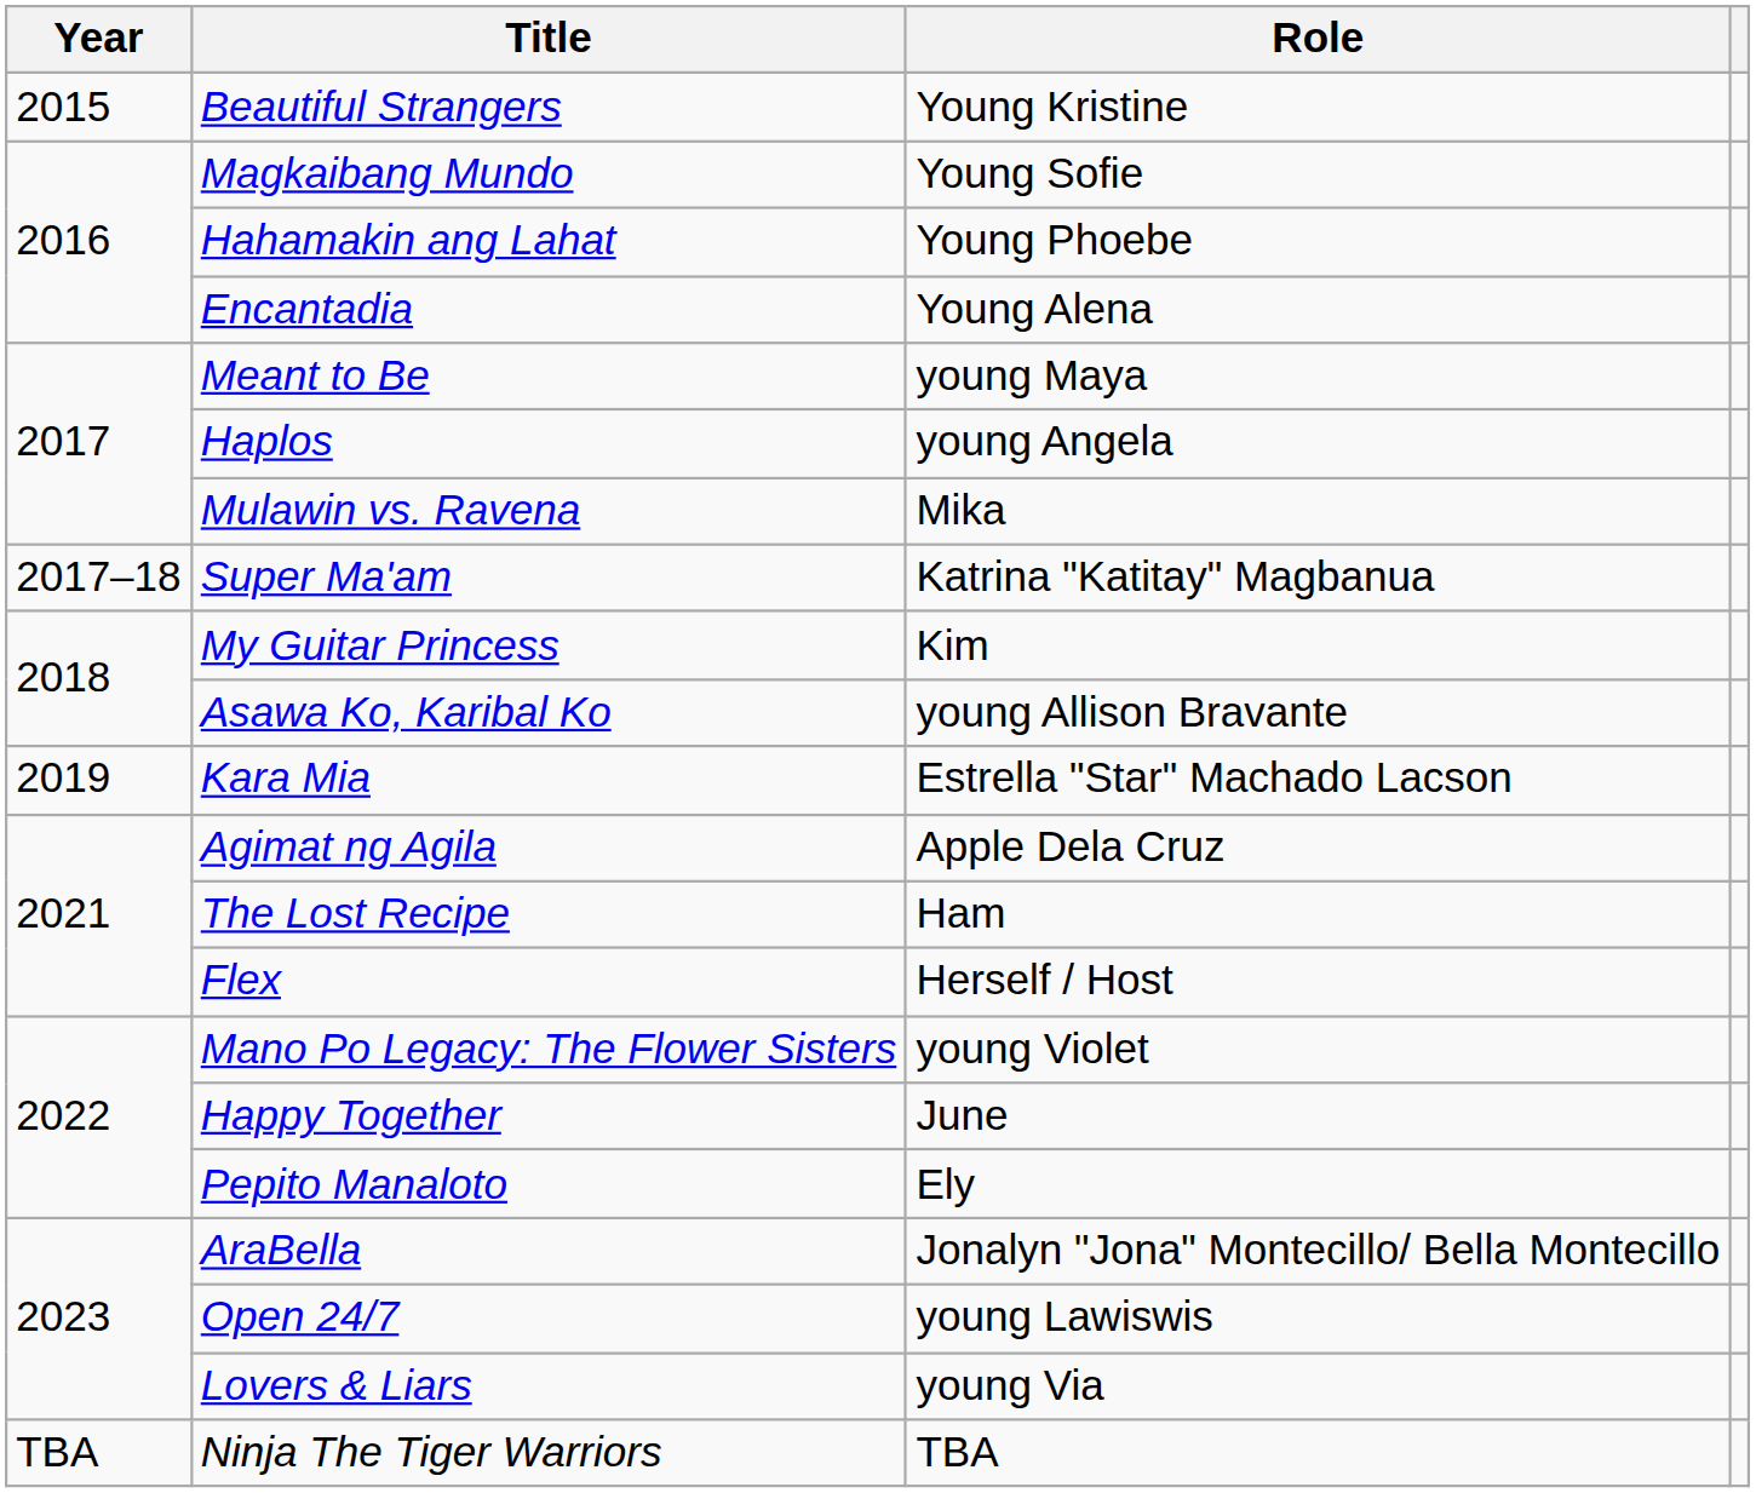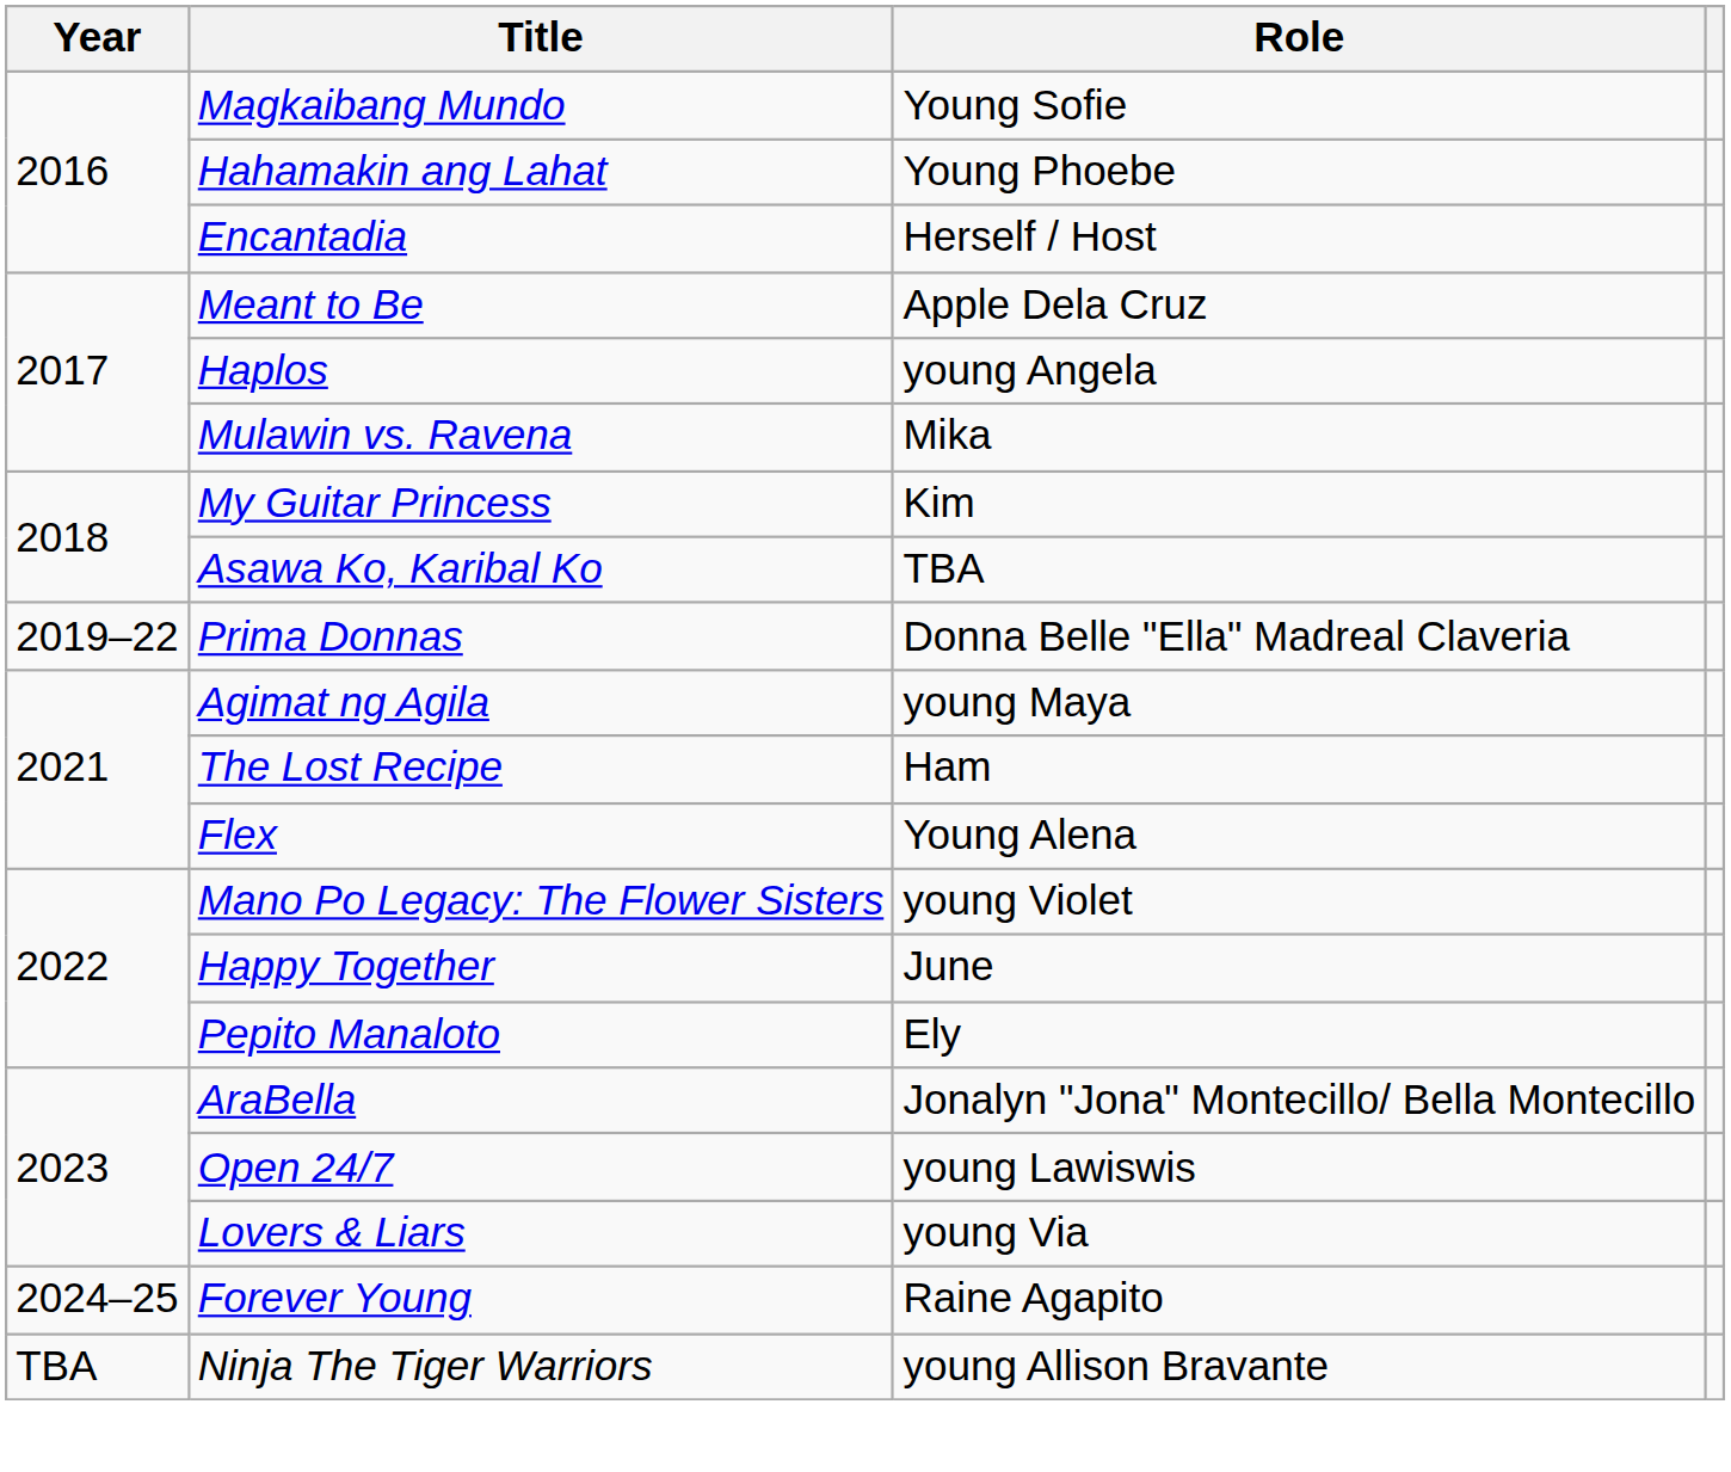 <table class="wikitable sortable plainrowheaders">
 <tr>
 <th>Year</th>
 <th>Title</th>
 <th>Role</th>
 <th></th>
-</tr>
-<tr>
-<td>2015</td>
-<td><em><a href='#'>Beautiful Strangers</a></em></td>
-<td>Young Kristine</td>
-<td></td>
 </tr>
 <tr>
 <td rowspan="3">2016</td>
 <td><em><a href='#'>Magkaibang Mundo</a></em></td>
 <td>Young Sofie</td>
 <td></td>
 </tr>
 <tr>
 <td><em><a href='#'>Hahamakin ang Lahat</a></em></td>
 <td>Young Phoebe</td>
 <td></td>
 </tr>
 <tr>
 <td><em><a href='#'>Encantadia</a></em></td>
-<td>Young Alena</td>
+<td>Herself / Host</td>
 <td></td>
 </tr>
 <tr>
 <td rowspan="3">2017</td>
 <td><em><a href='#'>Meant to Be</a></em></td>
-<td>young Maya</td>
+<td>Apple Dela Cruz</td>
 <td></td>
 </tr>
 <tr>
 <td><em><a href='#'>Haplos</a></em></td>
 <td>young Angela</td>
 <td></td>
 </tr>
 <tr>
 <td><em><a href='#'>Mulawin vs. Ravena</a></em></td>
 <td>Mika</td>
 <td></td>
 </tr>
 <tr>
-<td>2017–18</td>
-<td><em><a href='#'>Super Ma'am</a></em></td>
-<td>Katrina "Katitay" Magbanua</td>
-<td></td>
-</tr>
-<tr>
 <td rowspan="2">2018</td>
 <td><em><a href='#'>My Guitar Princess</a></em></td>
 <td>Kim</td>
 <td></td>
 </tr>
 <tr>
 <td><em><a href='#'>Asawa Ko, Karibal Ko</a></em></td>
-<td>young Allison Bravante</td>
+<td>TBA</td>
 <td></td>
 </tr>
 <tr>
-<td>2019</td>
-<td><em><a href='#'>Kara Mia</a></em></td>
-<td>Estrella "Star" Machado Lacson</td>
+<td>2019–22</td>
+<td><em><a href='#'>Prima Donnas</a></em></td>
+<td>Donna Belle "Ella" Madreal Claveria</td>
 <td></td>
 </tr>
 <tr>
 <td rowspan="3">2021</td>
 <td><em><a href='#'>Agimat ng Agila</a></em></td>
-<td>Apple Dela Cruz</td>
+<td>young Maya</td>
 <td></td>
 </tr>
 <tr>
 <td><em><a href='#'>The Lost Recipe</a></em></td>
 <td>Ham</td>
 <td></td>
 </tr>
 <tr>
 <td><em><a href='#'>Flex</a></em></td>
-<td>Herself / Host</td>
+<td>Young Alena</td>
 <td></td>
 </tr>
 <tr>
 <td rowspan="3">2022</td>
 <td><em><a href='#'>Mano Po Legacy: The Flower Sisters</a></em></td>
 <td>young Violet</td>
 <td></td>
 </tr>
 <tr>
 <td><em><a href='#'>Happy Together</a></em></td>
 <td>June</td>
 <td></td>
 </tr>
 <tr>
 <td><em><a href='#'>Pepito Manaloto</a></em></td>
 <td>Ely</td>
 <td></td>
 </tr>
 <tr>
 <td rowspan="3">2023</td>
 <td><em><a href='#'>AraBella</a></em></td>
 <td>Jonalyn "Jona"  Montecillo/ Bella Montecillo</td>
 <td></td>
 </tr>
 <tr>
 <td><em><a href='#'>Open 24/7</a></em></td>
 <td>young Lawiswis</td>
 <td></td>
 </tr>
 <tr>
 <td><em><a href='#'>Lovers & Liars</a></em></td>
 <td>young Via</td>
 <td></td>
 </tr>
 <tr>
+<td>2024–25</td>
+<td><em><a href='#'>Forever Young</a></em></td>
+<td>Raine Agapito</td>
+<td></td>
+</tr>
+<tr>
 <td>TBA</td>
 <td><em>Ninja The Tiger  Warriors</em></td>
-<td>TBA</td>
+<td>young Allison Bravante</td>
 <td></td>
 </tr>
 </table>
